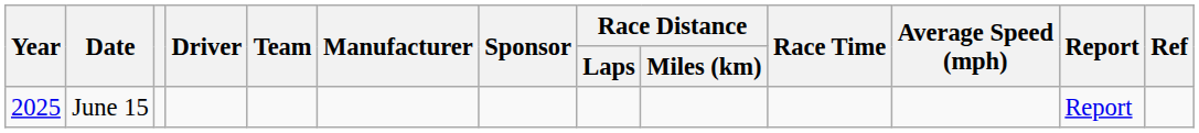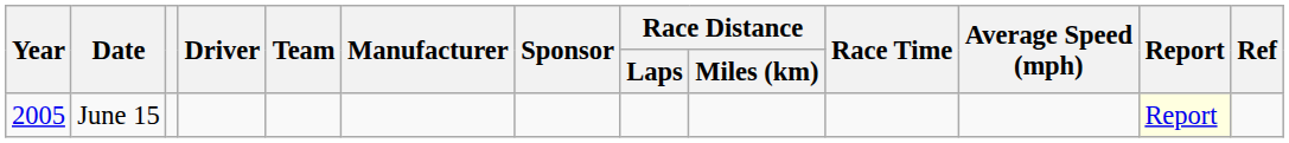 <table class="wikitable" style="font-size: 95%;">
 <tr>
 <th rowspan="2">Year</th>
 <th rowspan="2">Date</th>
 <th rowspan="2"></th>
 <th rowspan="2">Driver</th>
 <th rowspan="2">Team</th>
 <th rowspan="2">Manufacturer</th>
 <th rowspan="2">Sponsor</th>
 <th colspan="2">Race Distance</th>
 <th rowspan="2">Race Time</th>
 <th rowspan="2">Average Speed<br>(mph)</th>
 <th rowspan="2">Report</th>
 <th rowspan="2">Ref</th>
 </tr>
 <tr>
 <th>Laps</th>
 <th>Miles (km)</th>
 </tr>
 <tr>
-<td><a href='#'>2025</a></td>
+<td><a href='#'>2005</a></td>
 <td>June 15</td>
 <td align="center"></td>
 <td></td>
 <td></td>
 <td></td>
 <td></td>
 <td align="center"></td>
 <td align="center"></td>
 <td align="center"></td>
 <td align="center"></td>
-<td><a href='#'>Report</a></td>
+<td style="background: lightyellow;"><a href='#'>Report</a></td>
 <td align="center"></td>
 </tr>
 </table>
